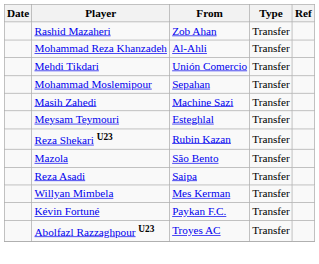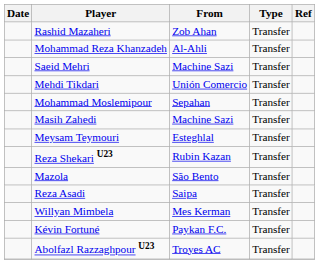 <table class="wikitable">
 <tr>
 <th><strong>Date</strong></th>
 <th><strong>Player</strong></th>
 <th><strong>From</strong></th>
 <th><strong>Type</strong></th>
 <th><strong>Ref</strong></th>
 </tr>
 <tr>
 <td></td>
 <td> <a href='#'>Rashid Mazaheri</a></td>
 <td> <a href='#'>Zob Ahan</a></td>
 <td>Transfer</td>
 <td></td>
 </tr>
 <tr>
 <td></td>
 <td> <a href='#'>Mohammad Reza Khanzadeh</a></td>
 <td> <a href='#'>Al-Ahli</a></td>
+<td>Transfer</td>
+<td></td>
+</tr>
+<tr>
+<td></td>
+<td> <a href='#'>Saeid Mehri</a></td>
+<td> <a href='#'>Machine Sazi</a></td>
 <td>Transfer</td>
 <td></td>
 </tr>
 <tr>
 <td></td>
 <td> <a href='#'>Mehdi Tikdari</a></td>
 <td> <a href='#'>Unión Comercio</a></td>
 <td>Transfer</td>
 <td></td>
 </tr>
 <tr>
 <td></td>
 <td> <a href='#'>Mohammad Moslemipour</a></td>
 <td> <a href='#'>Sepahan</a></td>
 <td>Transfer</td>
 <td></td>
 </tr>
 <tr>
 <td></td>
 <td> <a href='#'>Masih Zahedi</a></td>
 <td> <a href='#'>Machine Sazi</a></td>
 <td>Transfer</td>
 <td></td>
 </tr>
 <tr>
 <td></td>
 <td> <a href='#'>Meysam Teymouri</a></td>
 <td> <a href='#'>Esteghlal</a></td>
 <td>Transfer</td>
 <td></td>
 </tr>
 <tr>
 <td></td>
 <td> <a href='#'>Reza Shekari</a> <sup><strong>U23</strong></sup></td>
 <td> <a href='#'>Rubin Kazan</a></td>
 <td>Transfer</td>
 <td></td>
 </tr>
 <tr>
 <td></td>
 <td> <a href='#'>Mazola</a></td>
 <td> <a href='#'>São Bento</a></td>
 <td>Transfer</td>
 <td></td>
 </tr>
 <tr>
 <td></td>
 <td> <a href='#'>Reza Asadi</a></td>
 <td> <a href='#'>Saipa</a></td>
 <td>Transfer</td>
 <td></td>
 </tr>
 <tr>
 <td></td>
 <td> <a href='#'>Willyan Mimbela</a></td>
 <td> <a href='#'>Mes Kerman</a></td>
 <td>Transfer</td>
 <td></td>
 </tr>
 <tr>
 <td></td>
 <td> <a href='#'>Kévin Fortuné</a></td>
 <td> <a href='#'>Paykan F.C.</a></td>
 <td>Transfer</td>
 <td></td>
 </tr>
 <tr>
 <td></td>
 <td> <a href='#'>Abolfazl Razzaghpour</a> <sup><strong>U23</strong></sup></td>
 <td> <a href='#'>Troyes AC</a></td>
 <td>Transfer</td>
 <td></td>
 </tr>
 <tr>
 </tr>
 </table>
